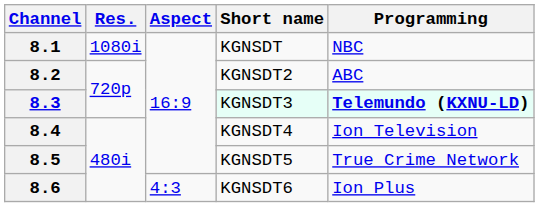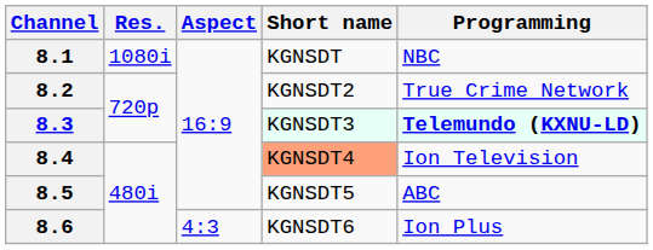 <table class="wikitable">
 <tr>
 <th scope = "col"><a href='#'>Channel</a></th>
 <th scope = "col"><a href='#'>Res.</a></th>
 <th scope = "col"><a href='#'>Aspect</a></th>
 <th scope = "col">Short name</th>
 <th scope = "col">Programming</th>
 </tr>
 <tr>
 <th scope = "row">8.1</th>
 <td><a href='#'>1080i</a></td>
 <td rowspan="5"><a href='#'>16:9</a></td>
 <td>KGNSDT</td>
 <td><a href='#'>NBC</a></td>
 </tr>
 <tr>
 <th scope = "row">8.2</th>
 <td rowspan="2"><a href='#'>720p</a></td>
 <td>KGNSDT2</td>
-<td><a href='#'>ABC</a></td>
+<td><a href='#'>True Crime Network</a></td>
 </tr>
 <tr>
 <th scope = "row"><a href='#'>8.3</a></th>
 <td style="background-color: #E6FFF7;">KGNSDT3</td>
 <td style="background-color: #E6FFF7;"><strong><a href='#'>Telemundo</a> (<a href='#'>KXNU-LD</a>)</strong></td>
 </tr>
 <tr>
 <th scope = "row">8.4</th>
 <td rowspan="3"><a href='#'>480i</a></td>
-<td>KGNSDT4</td>
+<td style="background: lightsalmon;">KGNSDT4</td>
 <td><a href='#'>Ion Television</a></td>
 </tr>
 <tr>
 <th scope = "row">8.5</th>
 <td>KGNSDT5</td>
-<td><a href='#'>True Crime Network</a></td>
+<td><a href='#'>ABC</a></td>
 </tr>
 <tr>
 <th scope = "row">8.6</th>
 <td><a href='#'>4:3</a></td>
 <td>KGNSDT6</td>
 <td><a href='#'>Ion Plus</a></td>
 </tr>
 </table>
